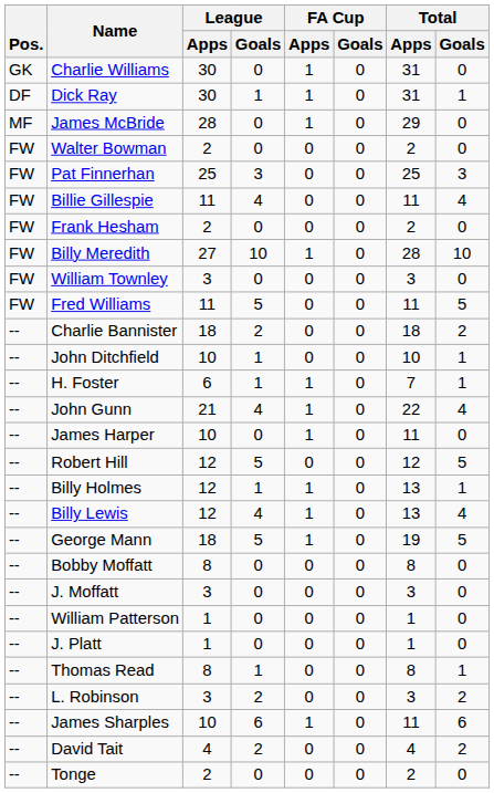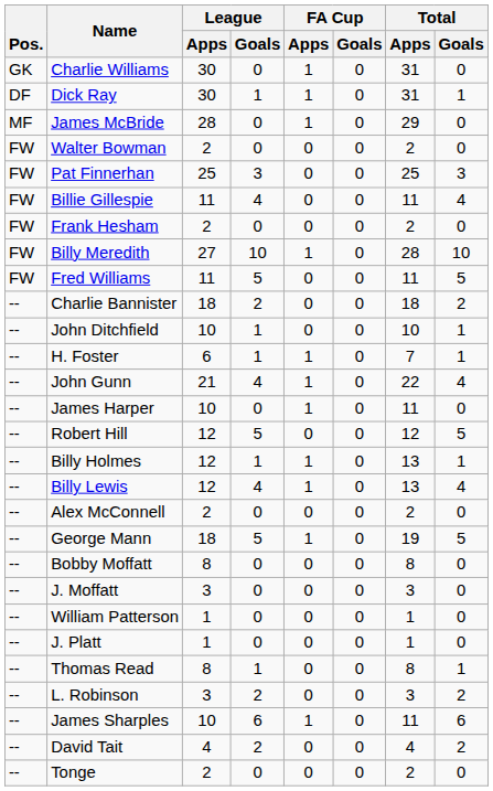 <table class="wikitable" style="text-align:center">
 <tr>
 <th rowspan="2" valign="bottom">Pos.</th>
 <th rowspan="2">Name</th>
 <th colspan="2" width="85">League</th>
 <th colspan="2" width="85">FA Cup</th>
 <th colspan="2" width="85">Total</th>
 </tr>
 <tr>
 <th>Apps</th>
 <th>Goals</th>
 <th>Apps</th>
 <th>Goals</th>
 <th>Apps</th>
 <th>Goals</th>
 </tr>
 <tr>
 <td align="left">GK</td>
 <td align="left"> <a href='#'>Charlie Williams</a></td>
 <td>30</td>
 <td>0</td>
 <td>1</td>
 <td>0</td>
 <td>31</td>
 <td>0</td>
 </tr>
 <tr>
 <td align="left">DF</td>
 <td align="left"> <a href='#'>Dick Ray</a></td>
 <td>30</td>
 <td>1</td>
 <td>1</td>
 <td>0</td>
 <td>31</td>
 <td>1</td>
 </tr>
 <tr>
 <td align="left">MF</td>
 <td align="left"> <a href='#'>James McBride</a></td>
 <td>28</td>
 <td>0</td>
 <td>1</td>
 <td>0</td>
 <td>29</td>
 <td>0</td>
 </tr>
 <tr>
 <td align="left">FW</td>
 <td align="left"> <a href='#'>Walter Bowman</a></td>
 <td>2</td>
 <td>0</td>
 <td>0</td>
 <td>0</td>
 <td>2</td>
 <td>0</td>
 </tr>
 <tr>
 <td align="left">FW</td>
 <td align="left"> <a href='#'>Pat Finnerhan</a></td>
 <td>25</td>
 <td>3</td>
 <td>0</td>
 <td>0</td>
 <td>25</td>
 <td>3</td>
 </tr>
 <tr>
 <td align="left">FW</td>
 <td align="left"> <a href='#'>Billie Gillespie</a></td>
 <td>11</td>
 <td>4</td>
 <td>0</td>
 <td>0</td>
 <td>11</td>
 <td>4</td>
 </tr>
 <tr>
 <td align="left">FW</td>
 <td align="left"> <a href='#'>Frank Hesham</a></td>
 <td>2</td>
 <td>0</td>
 <td>0</td>
 <td>0</td>
 <td>2</td>
 <td>0</td>
 </tr>
 <tr>
 <td align="left">FW</td>
 <td align="left"> <a href='#'>Billy Meredith</a></td>
 <td>27</td>
 <td>10</td>
 <td>1</td>
 <td>0</td>
 <td>28</td>
 <td>10</td>
 </tr>
 <tr>
 <td align="left">FW</td>
-<td align="left"> <a href='#'>William Townley</a></td>
-<td>3</td>
-<td>0</td>
-<td>0</td>
-<td>0</td>
-<td>3</td>
-<td>0</td>
-</tr>
-<tr>
-<td align="left">FW</td>
 <td align="left"> <a href='#'>Fred Williams</a></td>
 <td>11</td>
 <td>5</td>
 <td>0</td>
 <td>0</td>
 <td>11</td>
 <td>5</td>
 </tr>
 <tr>
 <td align="left">--</td>
 <td align="left">Charlie Bannister</td>
 <td>18</td>
 <td>2</td>
 <td>0</td>
 <td>0</td>
 <td>18</td>
 <td>2</td>
 </tr>
 <tr>
 <td align="left">--</td>
 <td align="left">John Ditchfield</td>
 <td>10</td>
 <td>1</td>
 <td>0</td>
 <td>0</td>
 <td>10</td>
 <td>1</td>
 </tr>
 <tr>
 <td align="left">--</td>
 <td align="left">H. Foster</td>
 <td>6</td>
 <td>1</td>
 <td>1</td>
 <td>0</td>
 <td>7</td>
 <td>1</td>
 </tr>
 <tr>
 <td align="left">--</td>
 <td align="left"> John Gunn</td>
 <td>21</td>
 <td>4</td>
 <td>1</td>
 <td>0</td>
 <td>22</td>
 <td>4</td>
 </tr>
 <tr>
 <td align="left">--</td>
 <td align="left">James Harper</td>
 <td>10</td>
 <td>0</td>
 <td>1</td>
 <td>0</td>
 <td>11</td>
 <td>0</td>
 </tr>
 <tr>
 <td align="left">--</td>
 <td align="left">Robert Hill</td>
 <td>12</td>
 <td>5</td>
 <td>0</td>
 <td>0</td>
 <td>12</td>
 <td>5</td>
 </tr>
 <tr>
 <td align="left">--</td>
 <td align="left">Billy Holmes</td>
 <td>12</td>
 <td>1</td>
 <td>1</td>
 <td>0</td>
 <td>13</td>
 <td>1</td>
 </tr>
 <tr>
 <td align="left">--</td>
 <td align="left"> <a href='#'>Billy Lewis</a></td>
 <td>12</td>
 <td>4</td>
 <td>1</td>
 <td>0</td>
 <td>13</td>
 <td>4</td>
+</tr>
+<tr>
+<td align="left">--</td>
+<td align="left">Alex McConnell</td>
+<td>2</td>
+<td>0</td>
+<td>0</td>
+<td>0</td>
+<td>2</td>
+<td>0</td>
 </tr>
 <tr>
 <td align="left">--</td>
 <td align="left">George Mann</td>
 <td>18</td>
 <td>5</td>
 <td>1</td>
 <td>0</td>
 <td>19</td>
 <td>5</td>
 </tr>
 <tr>
 <td align="left">--</td>
 <td align="left">Bobby Moffatt</td>
 <td>8</td>
 <td>0</td>
 <td>0</td>
 <td>0</td>
 <td>8</td>
 <td>0</td>
 </tr>
 <tr>
 <td align="left">--</td>
 <td align="left">J. Moffatt</td>
 <td>3</td>
 <td>0</td>
 <td>0</td>
 <td>0</td>
 <td>3</td>
 <td>0</td>
 </tr>
 <tr>
 <td align="left">--</td>
 <td align="left">William Patterson</td>
 <td>1</td>
 <td>0</td>
 <td>0</td>
 <td>0</td>
 <td>1</td>
 <td>0</td>
 </tr>
 <tr>
 <td align="left">--</td>
 <td align="left">J. Platt</td>
 <td>1</td>
 <td>0</td>
 <td>0</td>
 <td>0</td>
 <td>1</td>
 <td>0</td>
 </tr>
 <tr>
 <td align="left">--</td>
 <td align="left">Thomas Read</td>
 <td>8</td>
 <td>1</td>
 <td>0</td>
 <td>0</td>
 <td>8</td>
 <td>1</td>
 </tr>
 <tr>
 <td align="left">--</td>
 <td align="left">L. Robinson</td>
 <td>3</td>
 <td>2</td>
 <td>0</td>
 <td>0</td>
 <td>3</td>
 <td>2</td>
 </tr>
 <tr>
 <td align="left">--</td>
 <td align="left">James Sharples</td>
 <td>10</td>
 <td>6</td>
 <td>1</td>
 <td>0</td>
 <td>11</td>
 <td>6</td>
 </tr>
 <tr>
 <td align="left">--</td>
 <td align="left">David Tait</td>
 <td>4</td>
 <td>2</td>
 <td>0</td>
 <td>0</td>
 <td>4</td>
 <td>2</td>
 </tr>
 <tr>
 <td align="left">--</td>
 <td align="left">Tonge</td>
 <td>2</td>
 <td>0</td>
 <td>0</td>
 <td>0</td>
 <td>2</td>
 <td>0</td>
 </tr>
 </table>
